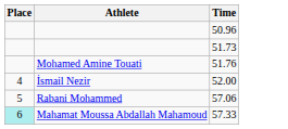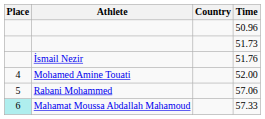 <table class="wikitable">
 <tr>
 <th>Place</th>
 <th>Athlete</th>
+<th>Country</th>
 <th>Time</th>
 </tr>
 <tr>
 <td align=center></td>
+<td></td>
 <td></td>
 <td>50.96</td>
 </tr>
 <tr>
 <td align=center></td>
 <td></td>
+<td></td>
 <td>51.73</td>
 </tr>
 <tr>
 <td align=center></td>
-<td><a href='#'>Mohamed Amine Touati</a></td>
+<td><a href='#'>İsmail Nezir</a></td>
+<td></td>
 <td>51.76</td>
 </tr>
 <tr>
 <td align=center>4</td>
-<td><a href='#'>İsmail Nezir</a></td>
+<td><a href='#'>Mohamed Amine Touati</a></td>
+<td></td>
 <td>52.00</td>
 </tr>
 <tr>
 <td align=center>5</td>
 <td><a href='#'>Rabani Mohammed</a></td>
+<td></td>
 <td>57.06</td>
 </tr>
 <tr>
 <td align=center style="background: paleturquoise;">6</td>
 <td><a href='#'>Mahamat Moussa Abdallah Mahamoud</a></td>
+<td></td>
 <td>57.33</td>
 </tr>
 </table>
